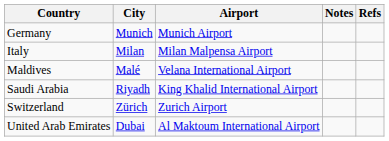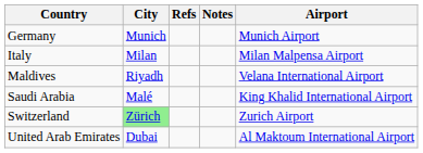 <table class="sortable wikitable">
 <tr>
 <th>Country</th>
 <th>City</th>
+<th>Refs</th>
+<th>Notes</th>
 <th>Airport</th>
-<th>Notes</th>
-<th>Refs</th>
 </tr>
 <tr>
 <td>Germany</td>
 <td><a href='#'>Munich</a></td>
+<td align=center></td>
+<td></td>
 <td><a href='#'>Munich Airport</a></td>
-<td></td>
-<td align=center></td>
 </tr>
 <tr>
 <td>Italy</td>
 <td><a href='#'>Milan</a></td>
-<td><a href='#'>Milan Malpensa Airport</a></td>
 <td align=center></td>
 <td align=center></td>
+<td><a href='#'>Milan Malpensa Airport</a></td>
 </tr>
 <tr>
 <td>Maldives</td>
-<td><a href='#'>Malé</a></td>
+<td><a href='#'>Riyadh</a></td>
+<td align=center></td>
+<td></td>
 <td><a href='#'>Velana International Airport</a></td>
-<td></td>
-<td align=center></td>
 </tr>
 <tr>
 <td>Saudi Arabia</td>
-<td><a href='#'>Riyadh</a></td>
-<td><a href='#'>King Khalid International Airport</a></td>
+<td><a href='#'>Malé</a></td>
 <td align=center></td>
 <td align=center></td>
+<td><a href='#'>King Khalid International Airport</a></td>
 </tr>
 <tr>
 <td>Switzerland</td>
-<td><a href='#'>Zürich</a></td>
-<td><a href='#'>Zurich Airport</a></td>
+<td style="background: lightgreen;"><a href='#'>Zürich</a></td>
 <td align=center></td>
 <td align=center></td>
+<td><a href='#'>Zurich Airport</a></td>
 </tr>
 <tr>
 <td>United Arab Emirates</td>
 <td><a href='#'>Dubai</a></td>
+<td></td>
+<td align="center"></td>
 <td><a href='#'>Al Maktoum International Airport</a></td>
-<td align="center"></td>
-<td></td>
 </tr>
 </table>
